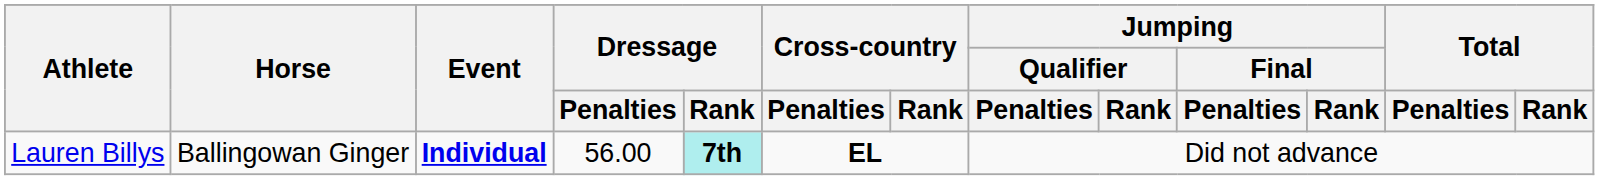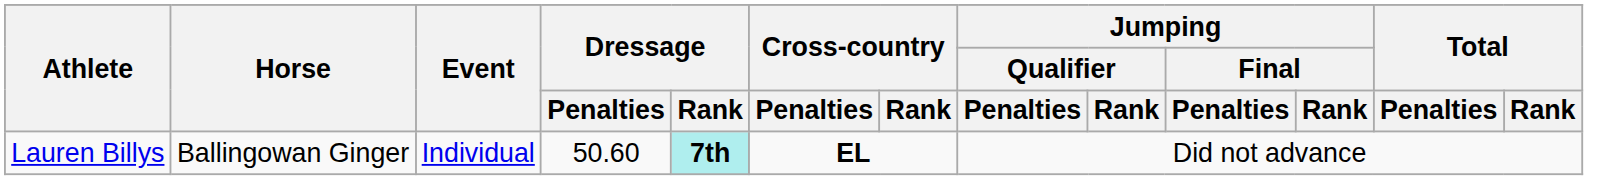 <table class="wikitable" border="1" style="font-size:90%">
 <tr>
 <th rowspan=3>Athlete</th>
 <th rowspan=3>Horse</th>
 <th rowspan=3>Event</th>
 <th colspan=2 rowspan=2>Dressage</th>
 <th colspan=2 rowspan=2>Cross-country</th>
 <th colspan=4>Jumping</th>
 <th colspan=2 rowspan=2>Total</th>
 </tr>
 <tr>
 <th colspan=2>Qualifier</th>
 <th colspan=2>Final</th>
 </tr>
 <tr>
 <th>Penalties</th>
 <th>Rank</th>
 <th>Penalties</th>
 <th>Rank</th>
 <th>Penalties</th>
 <th>Rank</th>
 <th>Penalties</th>
 <th>Rank</th>
 <th>Penalties</th>
 <th>Rank</th>
 </tr>
 <tr>
 <td><a href='#'>Lauren Billys</a></td>
 <td>Ballingowan Ginger</td>
-<td><strong><a href='#'>Individual</a></strong></td>
-<td align=center>56.00</td>
+<td><a href='#'>Individual</a></td>
+<td align=center>50.60</td>
 <td align=center style="background: paleturquoise;"><strong>7th</strong></td>
 <td align=center colspan=2><strong>EL</strong></td>
 <td align=center colspan="7">Did not advance</td>
 </tr>
 </table>
